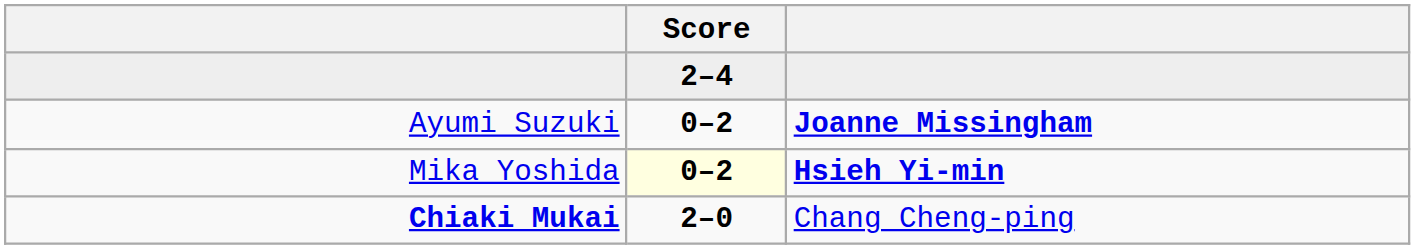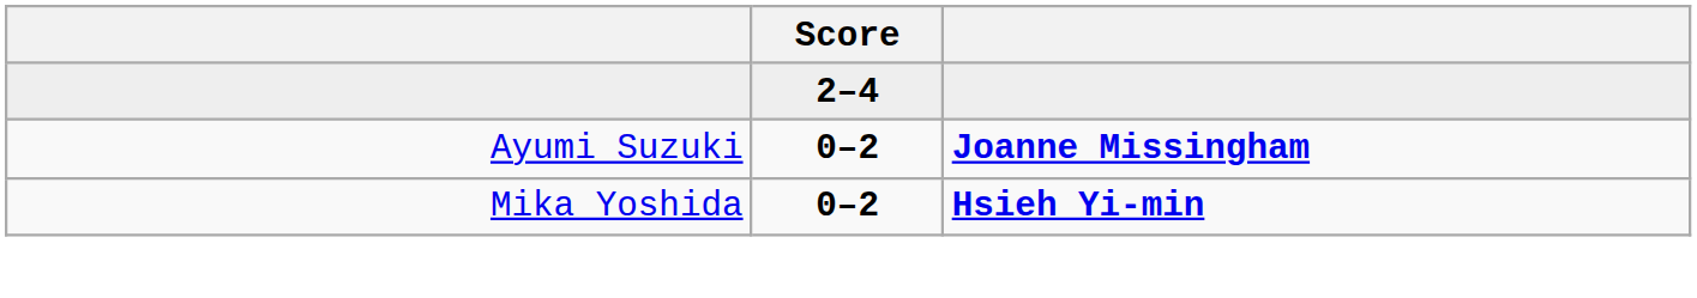 <table class="wikitable" style="text-align: center;">
 <tr>
 <th align="right" width="270"></th>
 <th width="65">Score</th>
 <th align="left" width="270"></th>
 </tr>
 <tr bgcolor=eeeeee>
 <td align=right></td>
 <td align=center><strong>2–4</strong></td>
 <td align=left><strong></strong></td>
 </tr>
 <tr>
 <td align=right><a href='#'>Ayumi Suzuki</a></td>
 <td align=center><strong>0–2</strong></td>
 <td align=left><strong><a href='#'>Joanne Missingham</a></strong></td>
 </tr>
 <tr>
 <td align=right><a href='#'>Mika Yoshida</a></td>
-<td align=center style="background: lightyellow;"><strong>0–2</strong></td>
+<td align=center><strong>0–2</strong></td>
 <td align=left><strong><a href='#'>Hsieh Yi-min</a></strong></td>
 </tr>
-<tr>
-<td align=right><strong><a href='#'>Chiaki Mukai</a></strong></td>
-<td align=center><strong>2–0</strong></td>
-<td align=left><a href='#'>Chang Cheng-ping</a></td>
-</tr>
 </table>
